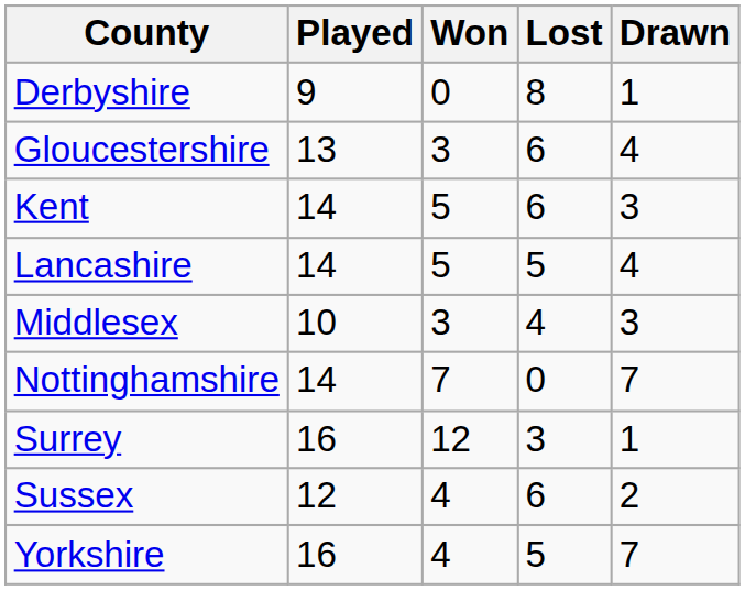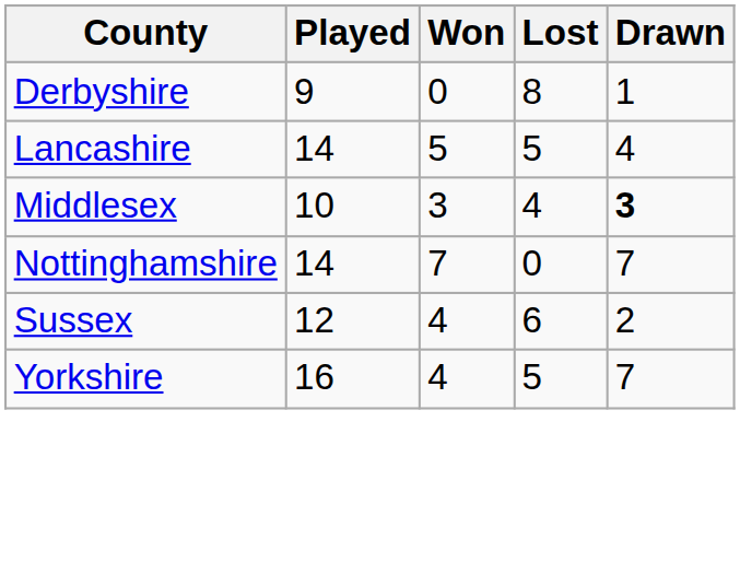 <table class="wikitable sortable">
 <tr>
 <th>County</th>
 <th>Played</th>
 <th>Won</th>
 <th>Lost</th>
 <th>Drawn</th>
 </tr>
 <tr>
 <td><a href='#'>Derbyshire</a></td>
 <td>9</td>
 <td>0</td>
 <td>8</td>
 <td>1</td>
 </tr>
 <tr>
-<td><a href='#'>Gloucestershire</a></td>
-<td>13</td>
-<td>3</td>
-<td>6</td>
-<td>4</td>
-</tr>
-<tr>
-<td><a href='#'>Kent</a></td>
-<td>14</td>
-<td>5</td>
-<td>6</td>
-<td>3</td>
-</tr>
-<tr>
 <td><a href='#'>Lancashire</a></td>
 <td>14</td>
 <td>5</td>
 <td>5</td>
 <td>4</td>
 </tr>
 <tr>
 <td><a href='#'>Middlesex</a></td>
 <td>10</td>
 <td>3</td>
 <td>4</td>
-<td>3</td>
+<td><strong>3</strong></td>
 </tr>
 <tr>
 <td><a href='#'>Nottinghamshire</a></td>
 <td>14</td>
 <td>7</td>
 <td>0</td>
 <td>7</td>
-</tr>
-<tr>
-<td><a href='#'>Surrey</a></td>
-<td>16</td>
-<td>12</td>
-<td>3</td>
-<td>1</td>
 </tr>
 <tr>
 <td><a href='#'>Sussex</a></td>
 <td>12</td>
 <td>4</td>
 <td>6</td>
 <td>2</td>
 </tr>
 <tr>
 <td><a href='#'>Yorkshire</a></td>
 <td>16</td>
 <td>4</td>
 <td>5</td>
 <td>7</td>
 </tr>
 </table>
